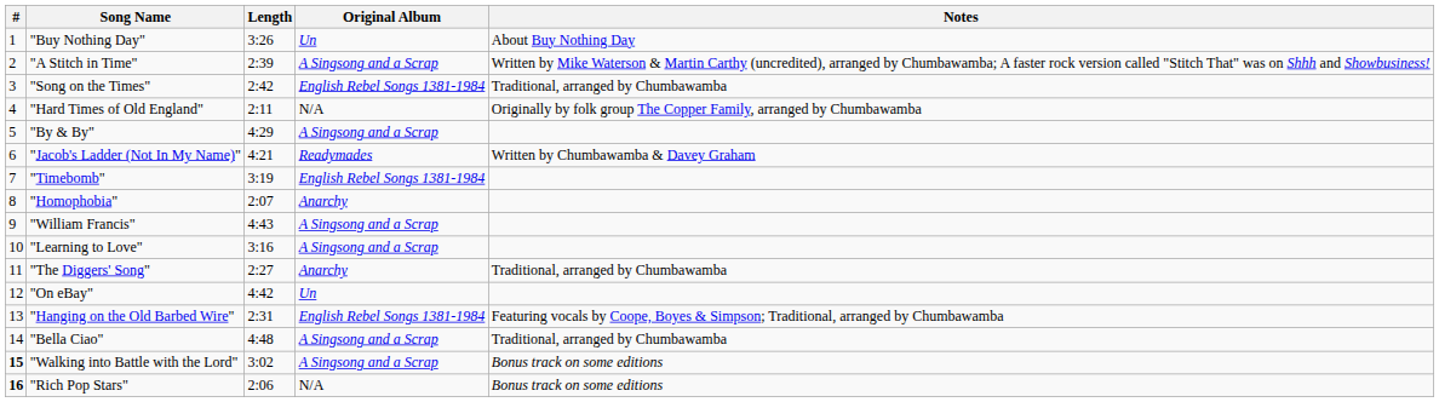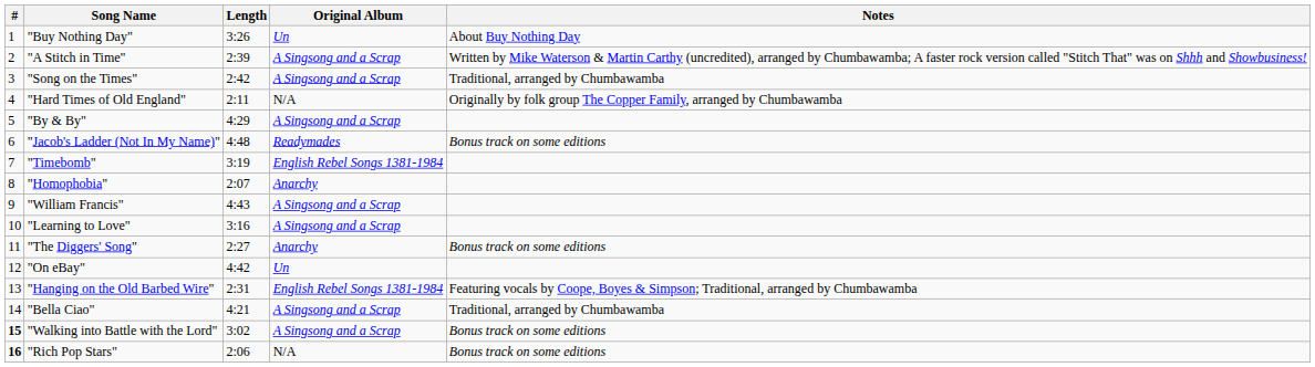 <table class="wikitable">
 <tr>
 <th>#</th>
 <th>Song Name</th>
 <th>Length</th>
 <th>Original Album</th>
 <th>Notes</th>
 </tr>
 <tr>
 <td>1</td>
 <td>"Buy Nothing Day"</td>
 <td>3:26</td>
 <td><em><a href='#'>Un</a></em></td>
 <td>About <a href='#'>Buy Nothing Day</a></td>
 </tr>
 <tr>
 <td>2</td>
 <td>"A Stitch in Time"</td>
 <td>2:39</td>
 <td><em><a href='#'>A Singsong and a Scrap</a></em></td>
 <td>Written by <a href='#'>Mike Waterson</a> & <a href='#'>Martin Carthy</a> (uncredited), arranged by Chumbawamba; A faster rock version called "Stitch That" was on <em><a href='#'>Shhh</a></em> and <em><a href='#'>Showbusiness!</a></em></td>
 </tr>
 <tr>
 <td>3</td>
 <td>"Song on the Times"</td>
 <td>2:42</td>
-<td><em><a href='#'>English Rebel Songs 1381-1984</a></em></td>
+<td><em><a href='#'>A Singsong and a Scrap</a></em></td>
 <td>Traditional, arranged by Chumbawamba</td>
 </tr>
 <tr>
 <td>4</td>
 <td>"Hard Times of Old England"</td>
 <td>2:11</td>
 <td>N/A</td>
 <td>Originally by folk group <a href='#'>The Copper Family</a>, arranged by Chumbawamba</td>
 </tr>
 <tr>
 <td>5</td>
 <td>"By & By"</td>
 <td>4:29</td>
 <td><em><a href='#'>A Singsong and a Scrap</a></em></td>
 <td></td>
 </tr>
 <tr>
 <td>6</td>
 <td>"<a href='#'>Jacob's Ladder (Not In My Name)</a>"</td>
-<td>4:21</td>
+<td>4:48</td>
 <td><em><a href='#'>Readymades</a></em></td>
-<td>Written by Chumbawamba & <a href='#'>Davey Graham</a></td>
+<td><em>Bonus track on some editions</em></td>
 </tr>
 <tr>
 <td>7</td>
 <td>"<a href='#'>Timebomb</a>"</td>
 <td>3:19</td>
 <td><em><a href='#'>English Rebel Songs 1381-1984</a></em></td>
 <td></td>
 </tr>
 <tr>
 <td>8</td>
 <td>"<a href='#'>Homophobia</a>"</td>
 <td>2:07</td>
 <td><em><a href='#'>Anarchy</a></em></td>
 <td></td>
 </tr>
 <tr>
 <td>9</td>
 <td>"William Francis"</td>
 <td>4:43</td>
 <td><em><a href='#'>A Singsong and a Scrap</a></em></td>
 <td></td>
 </tr>
 <tr>
 <td>10</td>
 <td>"Learning to Love"</td>
 <td>3:16</td>
 <td><em><a href='#'>A Singsong and a Scrap</a></em></td>
 <td></td>
 </tr>
 <tr>
 <td>11</td>
 <td>"The <a href='#'>Diggers' Song</a>"</td>
 <td>2:27</td>
 <td><em><a href='#'>Anarchy</a></em></td>
-<td>Traditional, arranged by Chumbawamba</td>
+<td><em>Bonus track on some editions</em></td>
 </tr>
 <tr>
 <td>12</td>
 <td>"On eBay"</td>
 <td>4:42</td>
 <td><em><a href='#'>Un</a></em></td>
 <td></td>
 </tr>
 <tr>
 <td>13</td>
 <td>"<a href='#'>Hanging on the Old Barbed Wire</a>"</td>
 <td>2:31</td>
 <td><em><a href='#'>English Rebel Songs 1381-1984</a></em></td>
 <td>Featuring vocals by <a href='#'>Coope, Boyes & Simpson</a>; Traditional, arranged by Chumbawamba</td>
 </tr>
 <tr>
 <td>14</td>
 <td>"Bella Ciao"</td>
-<td>4:48</td>
+<td>4:21</td>
 <td><em><a href='#'>A Singsong and a Scrap</a></em></td>
 <td>Traditional, arranged by Chumbawamba</td>
 </tr>
 <tr>
 <td><strong>15</strong></td>
 <td>"Walking into Battle with the Lord"</td>
 <td>3:02</td>
 <td><em><a href='#'>A Singsong and a Scrap</a></em></td>
 <td><em>Bonus track on some editions</em></td>
 </tr>
 <tr>
 <td><strong>16</strong></td>
 <td>"Rich Pop Stars"</td>
 <td>2:06</td>
 <td>N/A</td>
 <td><em>Bonus track on some editions</em></td>
 </tr>
 </table>
